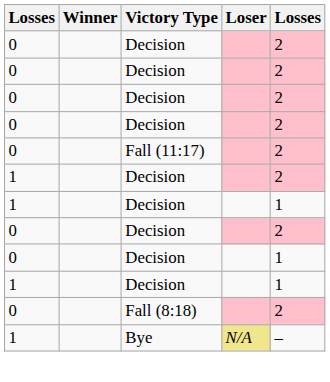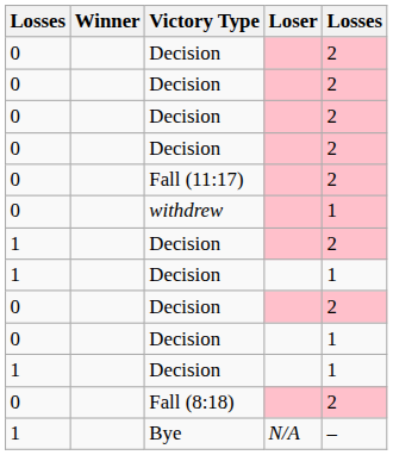 <table class=wikitable>
 <tr>
 <th>Losses</th>
 <th>Winner</th>
 <th>Victory Type</th>
 <th>Loser</th>
 <th>Losses</th>
 </tr>
 <tr>
 <td>0</td>
 <td></td>
 <td>Decision</td>
 <td bgcolor=pink></td>
 <td bgcolor=pink>2</td>
 </tr>
 <tr>
 <td>0</td>
 <td></td>
 <td>Decision</td>
 <td bgcolor=pink></td>
 <td bgcolor=pink>2</td>
 </tr>
 <tr>
 <td>0</td>
 <td></td>
 <td>Decision</td>
 <td bgcolor=pink></td>
 <td bgcolor=pink>2</td>
 </tr>
 <tr>
 <td>0</td>
 <td></td>
 <td>Decision</td>
 <td bgcolor=pink></td>
 <td bgcolor=pink>2</td>
 </tr>
 <tr>
 <td>0</td>
 <td></td>
 <td>Fall (11:17)</td>
 <td bgcolor=pink></td>
 <td bgcolor=pink>2</td>
+</tr>
+<tr>
+<td>0</td>
+<td></td>
+<td><em>withdrew</em></td>
+<td bgcolor=pink></td>
+<td bgcolor=pink>1</td>
 </tr>
 <tr>
 <td>1</td>
 <td></td>
 <td>Decision</td>
 <td bgcolor=pink></td>
 <td bgcolor=pink>2</td>
 </tr>
 <tr>
 <td>1</td>
 <td></td>
 <td>Decision</td>
 <td></td>
 <td>1</td>
 </tr>
 <tr>
 <td>0</td>
 <td></td>
 <td>Decision</td>
 <td bgcolor=pink></td>
 <td bgcolor=pink>2</td>
 </tr>
 <tr>
 <td>0</td>
 <td></td>
 <td>Decision</td>
 <td></td>
 <td>1</td>
 </tr>
 <tr>
 <td>1</td>
 <td></td>
 <td>Decision</td>
 <td></td>
 <td>1</td>
 </tr>
 <tr>
 <td>0</td>
 <td></td>
 <td>Fall (8:18)</td>
 <td bgcolor=pink></td>
 <td bgcolor=pink>2</td>
 </tr>
 <tr>
 <td>1</td>
 <td></td>
 <td>Bye</td>
-<td style="background: khaki;"><em>N/A</em></td>
+<td><em>N/A</em></td>
 <td>–</td>
 </tr>
 </table>
